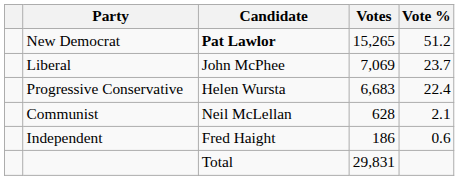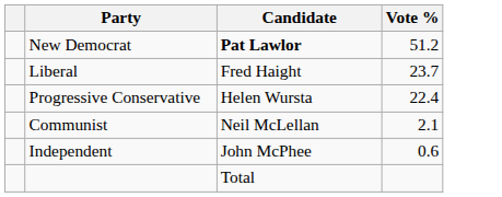 <table class="wikitable">
 <tr>
 <th></th>
 <th scope="col" width="175">Party</th>
 <th scope="col" width="150">Candidate</th>
-<th>Votes</th>
 <th>Vote %</th>
 </tr>
 <tr>
 <td>   </td>
 <td>New Democrat</td>
 <td><strong>Pat Lawlor</strong></td>
-<td align=right>15,265</td>
 <td align=right>51.2</td>
 </tr>
 <tr |>
 <td>   </td>
 <td>Liberal</td>
-<td>John McPhee</td>
-<td align=right>7,069</td>
+<td>Fred Haight</td>
 <td align=right>23.7</td>
 </tr>
 <tr>
 <td>   </td>
 <td>Progressive Conservative</td>
 <td>Helen Wursta</td>
-<td align=right>6,683</td>
 <td align=right>22.4</td>
 </tr>
 <tr>
 <td>   </td>
 <td>Communist</td>
 <td>Neil McLellan</td>
-<td align=right>628</td>
 <td align=right>2.1</td>
 </tr>
 <tr>
 <td>   </td>
 <td>Independent</td>
-<td>Fred Haight</td>
-<td align=right>186</td>
+<td>John McPhee</td>
 <td align=right>0.6</td>
 </tr>
 <tr>
 <td></td>
 <td></td>
 <td>Total</td>
-<td align=right>29,831</td>
 <td></td>
 </tr>
 </table>
